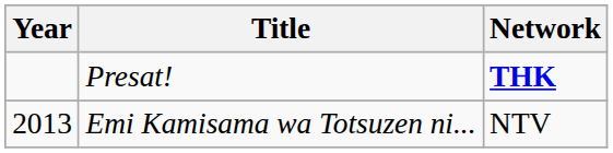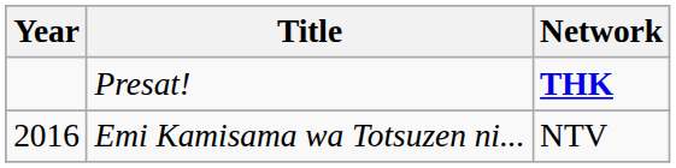 <table class="wikitable">
 <tr>
 <th>Year</th>
 <th>Title</th>
 <th>Network</th>
 </tr>
 <tr>
 <td></td>
 <td><em>Presat!</em></td>
 <td><strong><a href='#'>THK</a></strong></td>
 </tr>
 <tr>
-<td>2013</td>
+<td>2016</td>
 <td><em>Emi Kamisama wa Totsuzen ni...</em></td>
 <td>NTV</td>
 </tr>
 </table>
